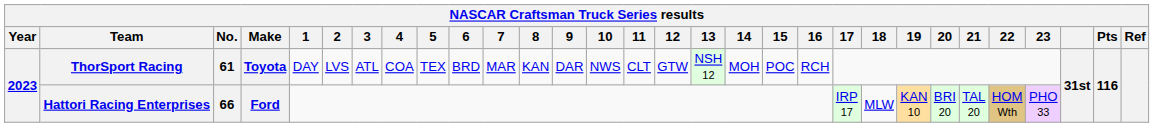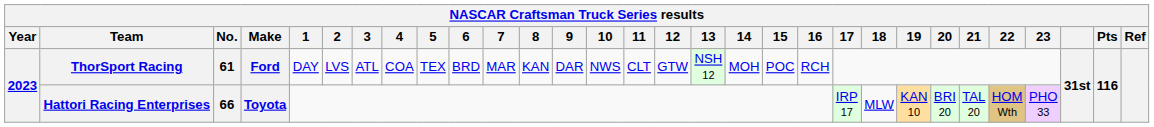 <table class="wikitable" style="text-align:center; font-size:75%">
 <tr>
 <th colspan=30><a href='#'>NASCAR Craftsman Truck Series</a> results</th>
 </tr>
 <tr>
 <th>Year</th>
 <th>Team</th>
 <th>No.</th>
 <th>Make</th>
 <th>1</th>
 <th>2</th>
 <th>3</th>
 <th>4</th>
 <th>5</th>
 <th>6</th>
 <th>7</th>
 <th>8</th>
 <th>9</th>
 <th>10</th>
 <th>11</th>
 <th>12</th>
 <th>13</th>
 <th>14</th>
 <th>15</th>
 <th>16</th>
 <th>17</th>
 <th>18</th>
 <th>19</th>
 <th>20</th>
 <th>21</th>
 <th>22</th>
 <th>23</th>
 <th></th>
 <th>Pts</th>
 <th>Ref</th>
 </tr>
 <tr>
 <th rowspan=2><a href='#'>2023</a></th>
 <th><a href='#'>ThorSport Racing</a></th>
 <th>61</th>
-<th><a href='#'>Toyota</a></th>
+<th><a href='#'>Ford</a></th>
 <td><a href='#'>DAY</a></td>
 <td><a href='#'>LVS</a></td>
 <td><a href='#'>ATL</a></td>
 <td><a href='#'>COA</a></td>
 <td><a href='#'>TEX</a></td>
 <td><a href='#'>BRD</a></td>
 <td><a href='#'>MAR</a></td>
 <td><a href='#'>KAN</a></td>
 <td><a href='#'>DAR</a></td>
 <td><a href='#'>NWS</a></td>
 <td><a href='#'>CLT</a></td>
 <td><a href='#'>GTW</a></td>
 <td style="background:#DFFFDF;"><a href='#'>NSH</a><br><small>12</small></td>
 <td><a href='#'>MOH</a></td>
 <td><a href='#'>POC</a></td>
 <td><a href='#'>RCH</a></td>
 <td colspan=7></td>
 <th rowspan=2>31st</th>
 <th rowspan=2>116</th>
 <th rowspan=2></th>
 </tr>
 <tr>
 <th><a href='#'>Hattori Racing Enterprises</a></th>
 <th>66</th>
-<th><a href='#'>Ford</a></th>
+<th><a href='#'>Toyota</a></th>
 <td colspan=16></td>
 <td style="background:#DFFFDF;"><a href='#'>IRP</a><br><small>17</small></td>
 <td><a href='#'>MLW</a></td>
 <td style="background:#FFDF9F;"><a href='#'>KAN</a><br><small>10</small></td>
 <td style="background:#DFFFDF;"><a href='#'>BRI</a><br><small>20</small></td>
 <td style="background:#DFFFDF;"><a href='#'>TAL</a><br><small>20</small></td>
 <td style="background:#DFC484;"><a href='#'>HOM</a><br><small>Wth</small></td>
 <td style="background:#EFCFFF;"><a href='#'>PHO</a><br><small>33</small></td>
 </tr>
 </table>
